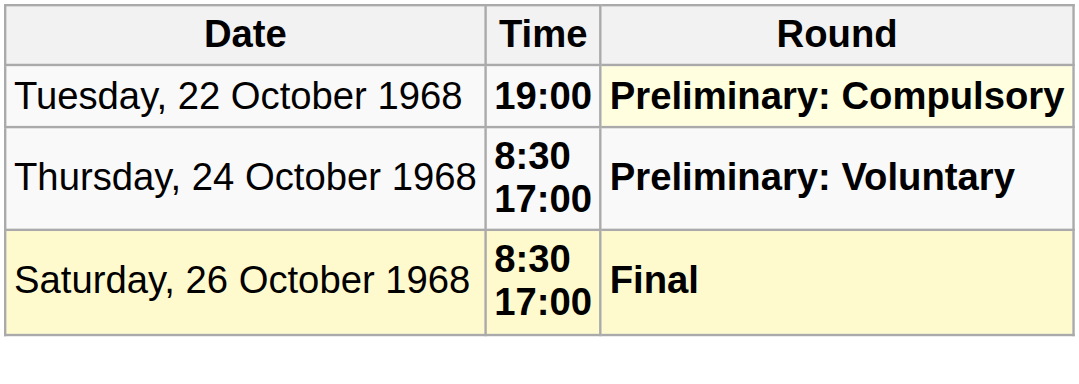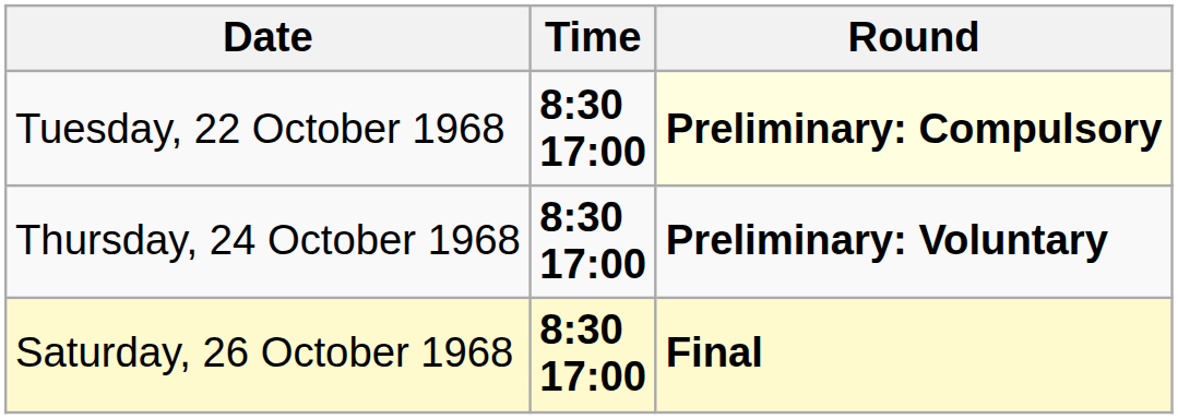 <table class="wikitable">
 <tr>
 <th>Date</th>
 <th>Time</th>
 <th>Round</th>
 </tr>
 <tr>
 <td>Tuesday, 22 October 1968</td>
-<td><strong>19:00</strong></td>
+<td><strong>8:30</strong><br><strong>17:00</strong></td>
 <td style="background: lightyellow;"><strong>Preliminary: Compulsory</strong></td>
 </tr>
 <tr>
 <td>Thursday, 24 October 1968</td>
 <td><strong>8:30</strong><br><strong>17:00</strong></td>
 <td><strong>Preliminary: Voluntary</strong></td>
 </tr>
 <tr style=background:lemonchiffon>
 <td>Saturday, 26 October 1968</td>
 <td><strong>8:30</strong><br><strong>17:00</strong></td>
 <td><strong>Final</strong></td>
 </tr>
 </table>
